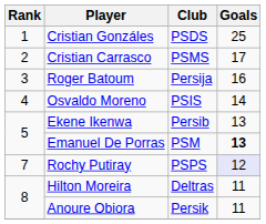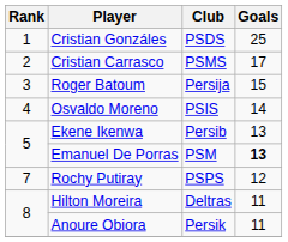 <table class="wikitable" style="text-align:center">
 <tr>
 <th>Rank</th>
 <th>Player</th>
 <th>Club</th>
 <th>Goals</th>
 </tr>
 <tr>
 <td>1</td>
 <td align="left"> <a href='#'>Cristian Gonzáles</a></td>
 <td align="left"><a href='#'>PSDS</a></td>
 <td>25</td>
 </tr>
 <tr>
 <td>2</td>
 <td align="left"> <a href='#'>Cristian Carrasco</a></td>
 <td align="left"><a href='#'>PSMS</a></td>
 <td>17</td>
 </tr>
 <tr>
 <td>3</td>
 <td align="left"> <a href='#'>Roger Batoum</a></td>
 <td align="left"><a href='#'>Persija</a></td>
-<td>16</td>
+<td>15</td>
 </tr>
 <tr>
 <td>4</td>
 <td align="left"> <a href='#'>Osvaldo Moreno</a></td>
 <td align="left"><a href='#'>PSIS</a></td>
 <td>14</td>
 </tr>
 <tr>
 <td rowspan=2>5</td>
 <td align="left"> <a href='#'>Ekene Ikenwa</a></td>
 <td align="left"><a href='#'>Persib</a></td>
 <td>13</td>
 </tr>
 <tr>
 <td align="left"> <a href='#'>Emanuel De Porras</a></td>
 <td align="left"><a href='#'>PSM</a></td>
 <td><strong>13</strong></td>
 </tr>
 <tr>
 <td>7</td>
 <td align="left"> <a href='#'>Rochy Putiray</a></td>
 <td align="left"><a href='#'>PSPS</a></td>
-<td style="background: lavender;">12</td>
+<td>12</td>
 </tr>
 <tr>
 <td rowspan=2>8</td>
 <td align="left"> <a href='#'>Hilton Moreira</a></td>
 <td align="left"><a href='#'>Deltras</a></td>
 <td>11</td>
 </tr>
 <tr>
 <td align="left"> <a href='#'>Anoure Obiora</a></td>
 <td align="left"><a href='#'>Persik</a></td>
 <td>11</td>
 </tr>
 <tr>
 </tr>
 </table>
